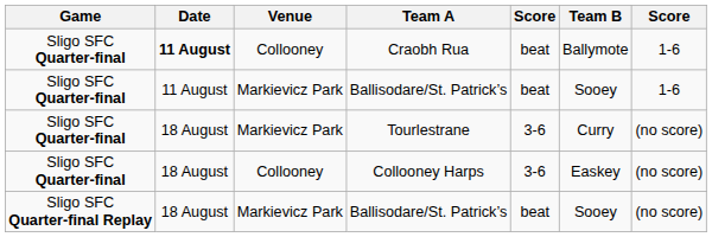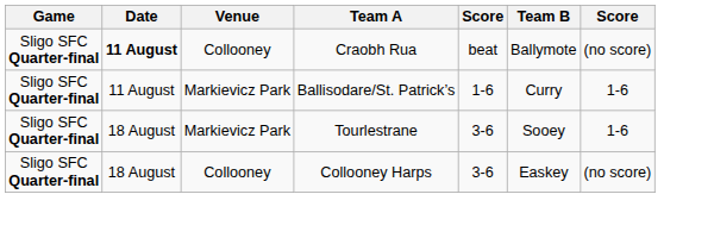 <table class="wikitable">
 <tr>
 <th>Game</th>
 <th>Date</th>
 <th>Venue</th>
 <th>Team A</th>
 <th>Score</th>
 <th>Team B</th>
 <th>Score</th>
 </tr>
 <tr align="center">
 <td>Sligo SFC<br><strong>Quarter-final</strong></td>
 <td><strong>11 August</strong></td>
 <td>Collooney</td>
 <td>Craobh Rua</td>
 <td>beat</td>
 <td>Ballymote</td>
-<td>1-6</td>
+<td>(no score)</td>
 </tr>
 <tr align="center">
 <td>Sligo SFC<br><strong>Quarter-final</strong></td>
 <td>11 August</td>
 <td>Markievicz Park</td>
 <td>Ballisodare/St. Patrick’s</td>
-<td>beat</td>
-<td>Sooey</td>
+<td>1-6</td>
+<td>Curry</td>
 <td>1-6</td>
 </tr>
 <tr align="center">
 <td>Sligo SFC<br><strong>Quarter-final</strong></td>
 <td>18 August</td>
 <td>Markievicz Park</td>
 <td>Tourlestrane</td>
 <td>3-6</td>
-<td>Curry</td>
-<td>(no score)</td>
+<td>Sooey</td>
+<td>1-6</td>
 </tr>
 <tr align="center">
 <td>Sligo SFC<br><strong>Quarter-final</strong></td>
 <td>18 August</td>
 <td>Collooney</td>
 <td>Collooney Harps</td>
 <td>3-6</td>
 <td>Easkey</td>
 <td>(no score)</td>
 </tr>
-<tr align="center">
-<td>Sligo SFC<br><strong>Quarter-final Replay</strong></td>
-<td>18 August</td>
-<td>Markievicz Park</td>
-<td>Ballisodare/St. Patrick’s</td>
-<td>beat</td>
-<td>Sooey</td>
-<td>(no score)</td>
-</tr>
 </table>
